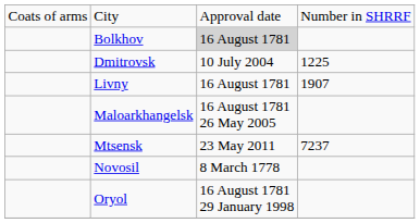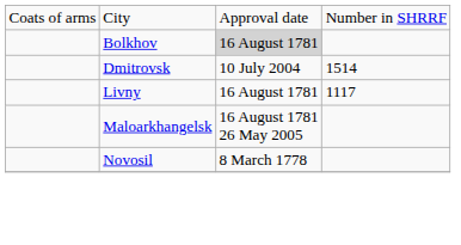 <table class="wikitable">
 <tr>
 <td>Coats of arms</td>
 <td>City</td>
 <td>Approval date</td>
 <td>Number in <a href='#'>SHRRF</a></td>
 </tr>
 <tr>
 <td></td>
 <td><a href='#'>Bolkhov</a></td>
 <td style="background: lightgrey;">16 August 1781</td>
 <td></td>
 </tr>
 <tr>
 <td></td>
 <td><a href='#'>Dmitrovsk</a></td>
 <td>10 July 2004</td>
-<td>1225</td>
+<td>1514</td>
 </tr>
 <tr>
 <td></td>
 <td><a href='#'>Livny</a></td>
 <td>16 August 1781</td>
-<td>1907</td>
+<td>1117</td>
 </tr>
 <tr>
 <td></td>
 <td><a href='#'>Maloarkhangelsk</a></td>
 <td>16 August 1781<br>26 May 2005</td>
 <td></td>
 </tr>
 <tr>
 <td></td>
-<td><a href='#'>Mtsensk</a></td>
-<td>23 May 2011</td>
-<td>7237</td>
-</tr>
-<tr>
-<td></td>
 <td><a href='#'>Novosil</a></td>
 <td>8 March 1778</td>
 <td></td>
 </tr>
 <tr>
-<td></td>
-<td><a href='#'>Oryol</a></td>
-<td>16 August 1781<br>29 January 1998</td>
-<td></td>
-</tr>
-<tr>
 </tr>
 </table>
